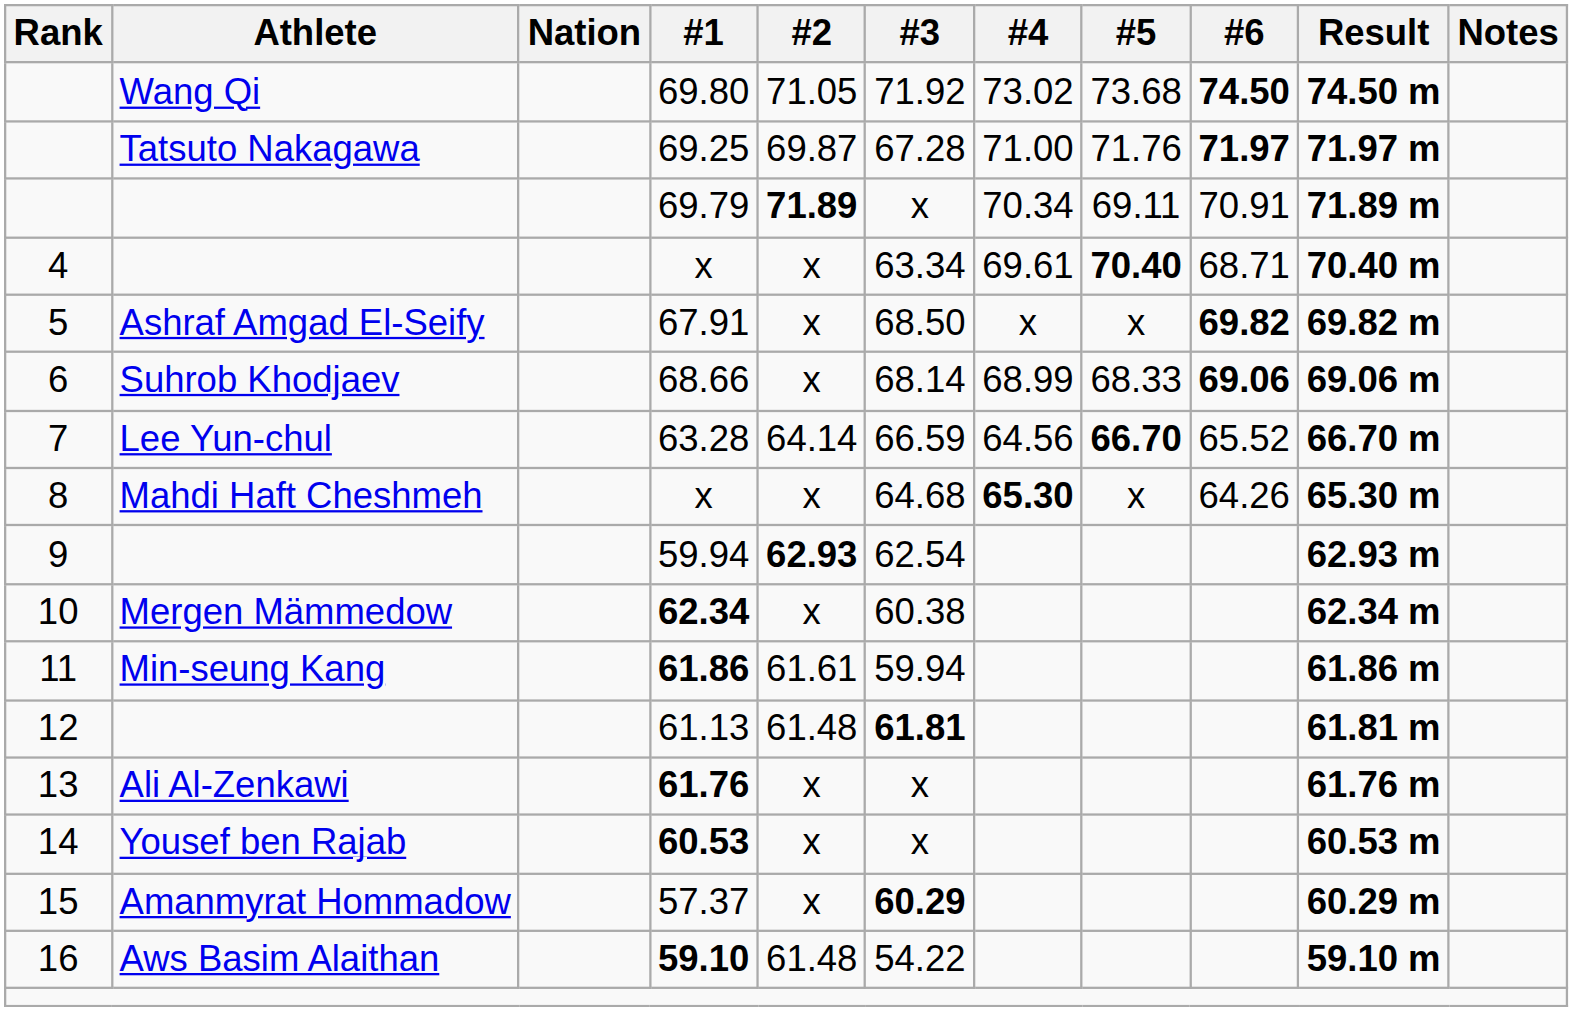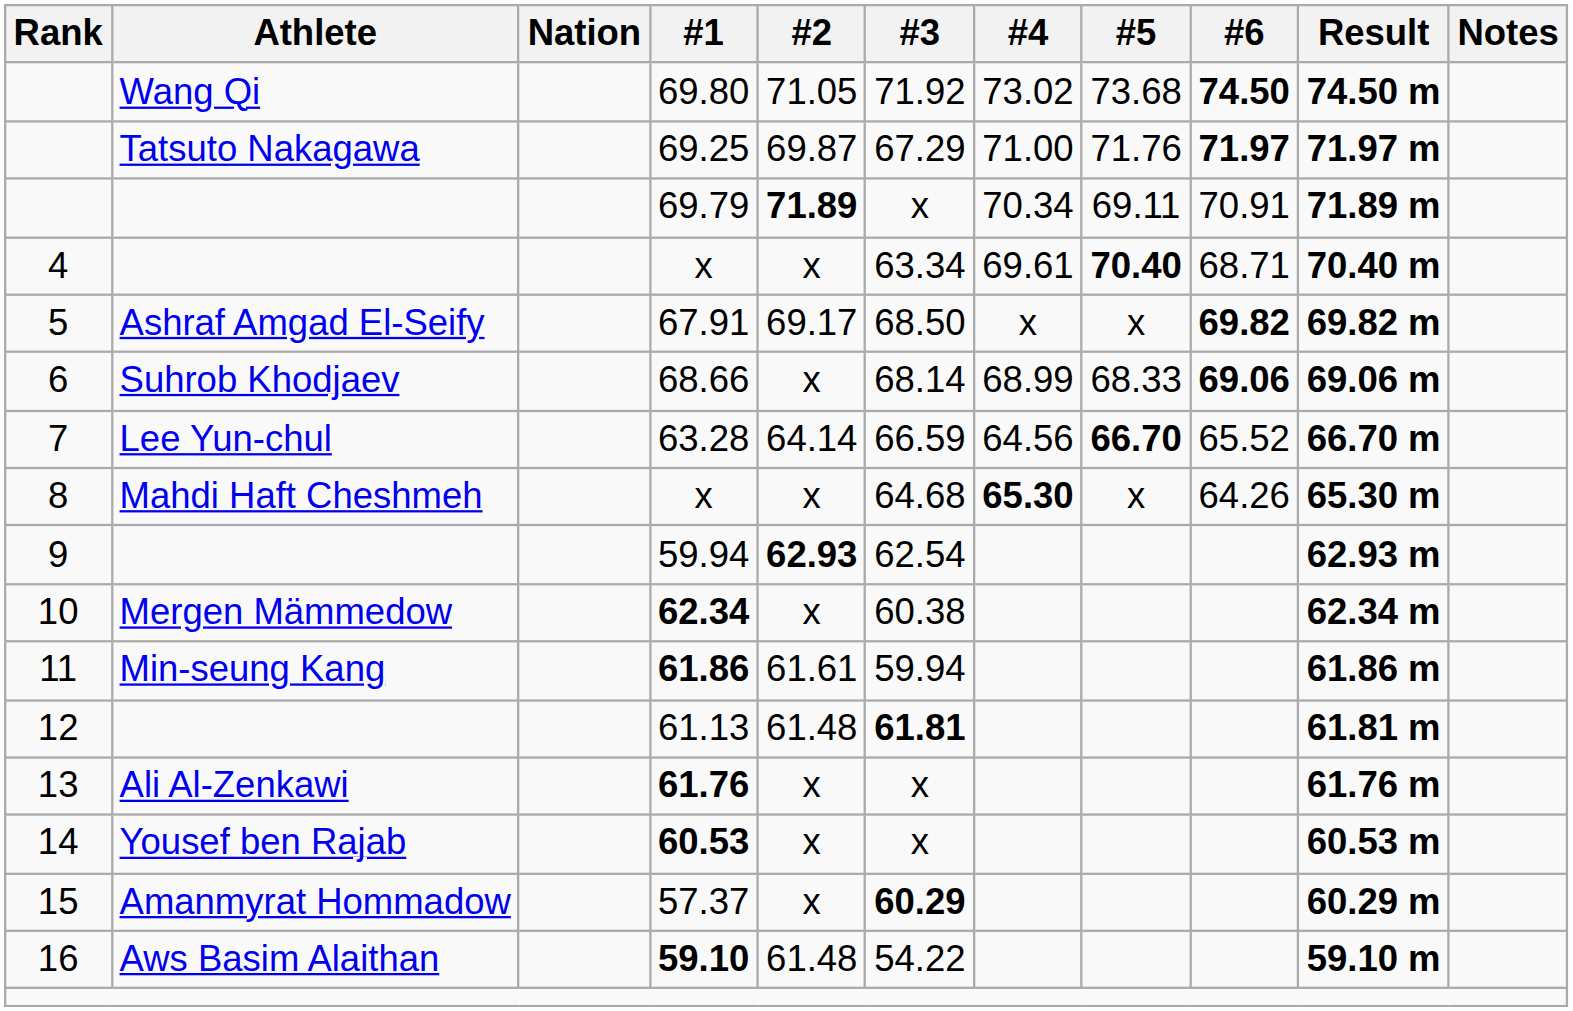 <table class="wikitable sortable" style="text-align:center;">
 <tr>
 <th scope="col" style="width: 10px;">Rank</th>
 <th scope="col">Athlete</th>
 <th scope="col">Nation</th>
 <th scope="col">#1</th>
 <th scope="col">#2</th>
 <th scope="col">#3</th>
 <th scope="col">#4</th>
 <th scope="col">#5</th>
 <th scope="col">#6</th>
 <th scope="col">Result</th>
 <th scope="col">Notes</th>
 </tr>
 <tr>
 <td></td>
 <td align="left"><a href='#'>Wang Qi</a></td>
 <td align="left"></td>
 <td>69.80</td>
 <td>71.05</td>
 <td>71.92</td>
 <td>73.02</td>
 <td>73.68</td>
 <td><strong>74.50</strong></td>
 <td><strong>74.50 m</strong></td>
 <td></td>
 </tr>
 <tr>
 <td></td>
 <td align="left"><a href='#'>Tatsuto Nakagawa</a></td>
 <td align="left"></td>
 <td>69.25</td>
 <td>69.87</td>
-<td>67.28</td>
+<td>67.29</td>
 <td>71.00</td>
 <td>71.76</td>
 <td><strong>71.97</strong></td>
 <td><strong>71.97 m</strong></td>
 <td></td>
 </tr>
 <tr>
 <td></td>
 <td align="left"></td>
 <td align="left"></td>
 <td>69.79</td>
 <td><strong>71.89</strong></td>
 <td>x</td>
 <td>70.34</td>
 <td>69.11</td>
 <td>70.91</td>
 <td><strong>71.89 m</strong></td>
 <td></td>
 </tr>
 <tr>
 <td>4</td>
 <td align="left"></td>
 <td align="left"></td>
 <td>x</td>
 <td>x</td>
 <td>63.34</td>
 <td>69.61</td>
 <td><strong>70.40</strong></td>
 <td>68.71</td>
 <td><strong>70.40 m</strong></td>
 <td></td>
 </tr>
 <tr>
 <td>5</td>
 <td align=left><a href='#'>Ashraf Amgad El-Seify</a></td>
 <td align=left></td>
 <td>67.91</td>
-<td>x</td>
+<td>69.17</td>
 <td>68.50</td>
 <td>x</td>
 <td>x</td>
 <td><strong>69.82</strong></td>
 <td><strong>69.82 m</strong></td>
 <td></td>
 </tr>
 <tr>
 <td>6</td>
 <td align="left"><a href='#'>Suhrob Khodjaev</a></td>
 <td align="left"></td>
 <td>68.66</td>
 <td>x</td>
 <td>68.14</td>
 <td>68.99</td>
 <td>68.33</td>
 <td><strong>69.06</strong></td>
 <td><strong>69.06 m</strong></td>
 <td></td>
 </tr>
 <tr>
 <td>7</td>
 <td align="left"><a href='#'>Lee Yun-chul</a></td>
 <td align="left"></td>
 <td>63.28</td>
 <td>64.14</td>
 <td>66.59</td>
 <td>64.56</td>
 <td><strong>66.70</strong></td>
 <td>65.52</td>
 <td><strong>66.70 m</strong></td>
 <td></td>
 </tr>
 <tr>
 <td>8</td>
 <td align="left"><a href='#'>Mahdi Haft Cheshmeh</a></td>
 <td align="left"></td>
 <td>x</td>
 <td>x</td>
 <td>64.68</td>
 <td><strong>65.30</strong></td>
 <td>x</td>
 <td>64.26</td>
 <td><strong>65.30 m</strong></td>
 <td></td>
 </tr>
 <tr>
 <td>9</td>
 <td align="left"></td>
 <td align="left"></td>
 <td>59.94</td>
 <td><strong>62.93</strong></td>
 <td>62.54</td>
 <td></td>
 <td></td>
 <td></td>
 <td><strong>62.93 m</strong></td>
 <td></td>
 </tr>
 <tr>
 <td>10</td>
 <td align="left"><a href='#'>Mergen Mämmedow</a></td>
 <td align="left"></td>
 <td><strong>62.34</strong></td>
 <td>x</td>
 <td>60.38</td>
 <td></td>
 <td></td>
 <td></td>
 <td><strong>62.34 m</strong></td>
 <td></td>
 </tr>
 <tr>
 <td>11</td>
 <td align="left"><a href='#'>Min-seung Kang</a></td>
 <td align="left"></td>
 <td><strong>61.86</strong></td>
 <td>61.61</td>
 <td>59.94</td>
 <td></td>
 <td></td>
 <td></td>
 <td><strong>61.86 m</strong></td>
 <td></td>
 </tr>
 <tr>
 <td>12</td>
 <td align="left"></td>
 <td align="left"></td>
 <td>61.13</td>
 <td>61.48</td>
 <td><strong>61.81</strong></td>
 <td></td>
 <td></td>
 <td></td>
 <td><strong>61.81 m</strong></td>
 <td></td>
 </tr>
 <tr>
 <td>13</td>
 <td align="left"><a href='#'>Ali Al-Zenkawi</a></td>
 <td align="left"></td>
 <td><strong>61.76</strong></td>
 <td>x</td>
 <td>x</td>
 <td></td>
 <td></td>
 <td></td>
 <td><strong>61.76 m</strong></td>
 <td></td>
 </tr>
 <tr>
 <td>14</td>
 <td align="left"><a href='#'>Yousef ben Rajab</a></td>
 <td align="left"></td>
 <td><strong>60.53</strong></td>
 <td>x</td>
 <td>x</td>
 <td></td>
 <td></td>
 <td></td>
 <td><strong>60.53 m</strong></td>
 <td></td>
 </tr>
 <tr>
 <td>15</td>
 <td align="left"><a href='#'>Amanmyrat Hommadow</a></td>
 <td align="left"></td>
 <td>57.37</td>
 <td>x</td>
 <td><strong>60.29</strong></td>
 <td></td>
 <td></td>
 <td></td>
 <td><strong>60.29 m</strong></td>
 <td></td>
 </tr>
 <tr>
 <td>16</td>
 <td align="left"><a href='#'>Aws Basim Alaithan</a></td>
 <td align="left"></td>
 <td><strong>59.10</strong></td>
 <td>61.48</td>
 <td>54.22</td>
 <td></td>
 <td></td>
 <td></td>
 <td><strong>59.10 m</strong></td>
 <td></td>
 </tr>
 <tr class="sortbottom">
 <td colspan="11"></td>
 </tr>
 </table>
